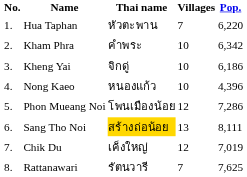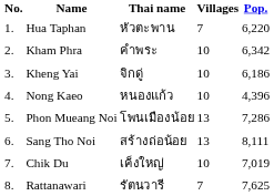 <table>
 <tr>
 <th>No.</th>
 <th>Name</th>
 <th>Thai name</th>
 <th>Villages</th>
 <th><a href='#'>Pop.</a></th>
 </tr>
 <tr>
 <td>1.</td>
 <td>Hua Taphan</td>
 <td>หัวตะพาน</td>
 <td>7</td>
 <td>6,220</td>
 <td></td>
 </tr>
 <tr>
 <td>2.</td>
 <td>Kham Phra</td>
 <td>คำพระ</td>
 <td>10</td>
 <td>6,342</td>
 <td></td>
 </tr>
 <tr>
 <td>3.</td>
 <td>Kheng Yai</td>
 <td>จิกดู่</td>
 <td>10</td>
 <td>6,186</td>
 <td></td>
 </tr>
 <tr>
 <td>4.</td>
 <td>Nong Kaeo</td>
 <td>หนองแก้ว</td>
 <td>10</td>
 <td>4,396</td>
 <td></td>
 </tr>
 <tr>
 <td>5.</td>
 <td>Phon Mueang Noi</td>
 <td>โพนเมืองน้อย</td>
-<td>12</td>
+<td>13</td>
 <td>7,286</td>
 <td></td>
 </tr>
 <tr>
 <td>6.</td>
 <td>Sang Tho Noi</td>
-<td style="background: gold;">สร้างถ่อน้อย</td>
+<td>สร้างถ่อน้อย</td>
 <td>13</td>
 <td>8,111</td>
 <td></td>
 </tr>
 <tr>
 <td>7.</td>
 <td>Chik Du</td>
 <td>เค็งใหญ่</td>
-<td>12</td>
+<td>10</td>
 <td>7,019</td>
 <td></td>
 </tr>
 <tr>
 <td>8.</td>
 <td>Rattanawari</td>
 <td>รัตนวารี</td>
 <td>7</td>
 <td>7,625</td>
 <td></td>
 </tr>
 </table>
